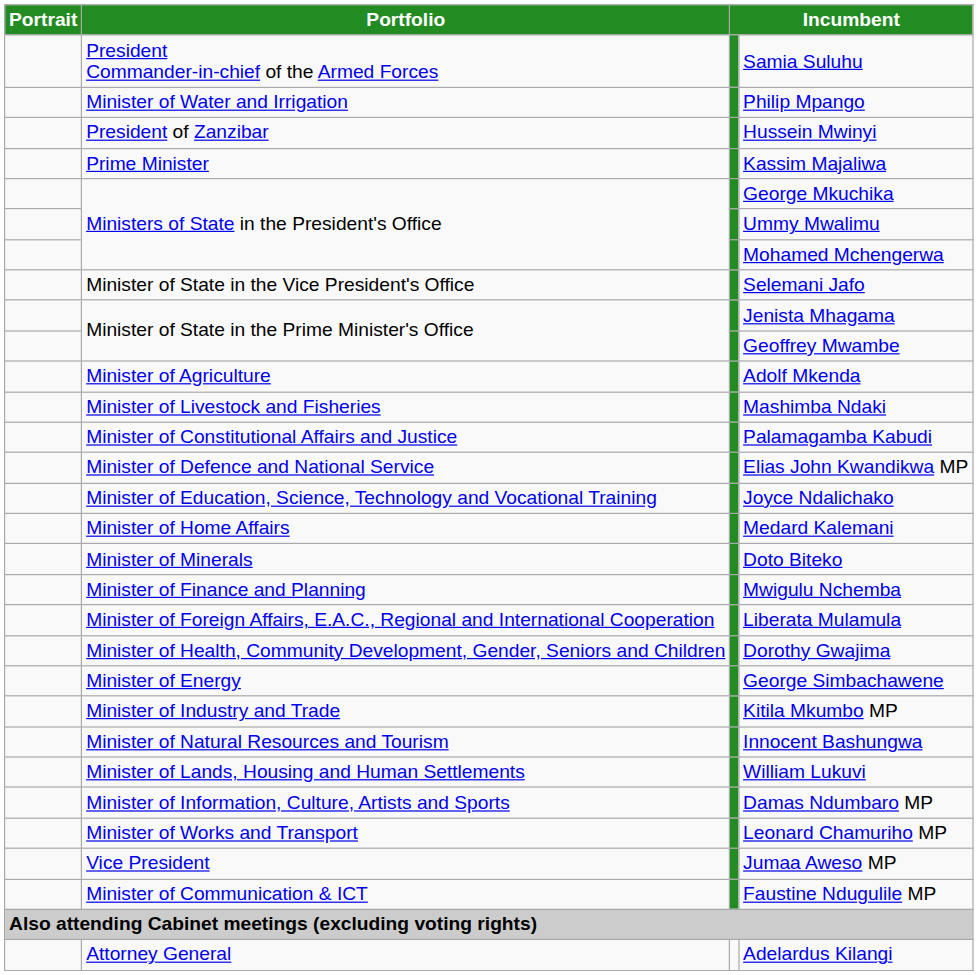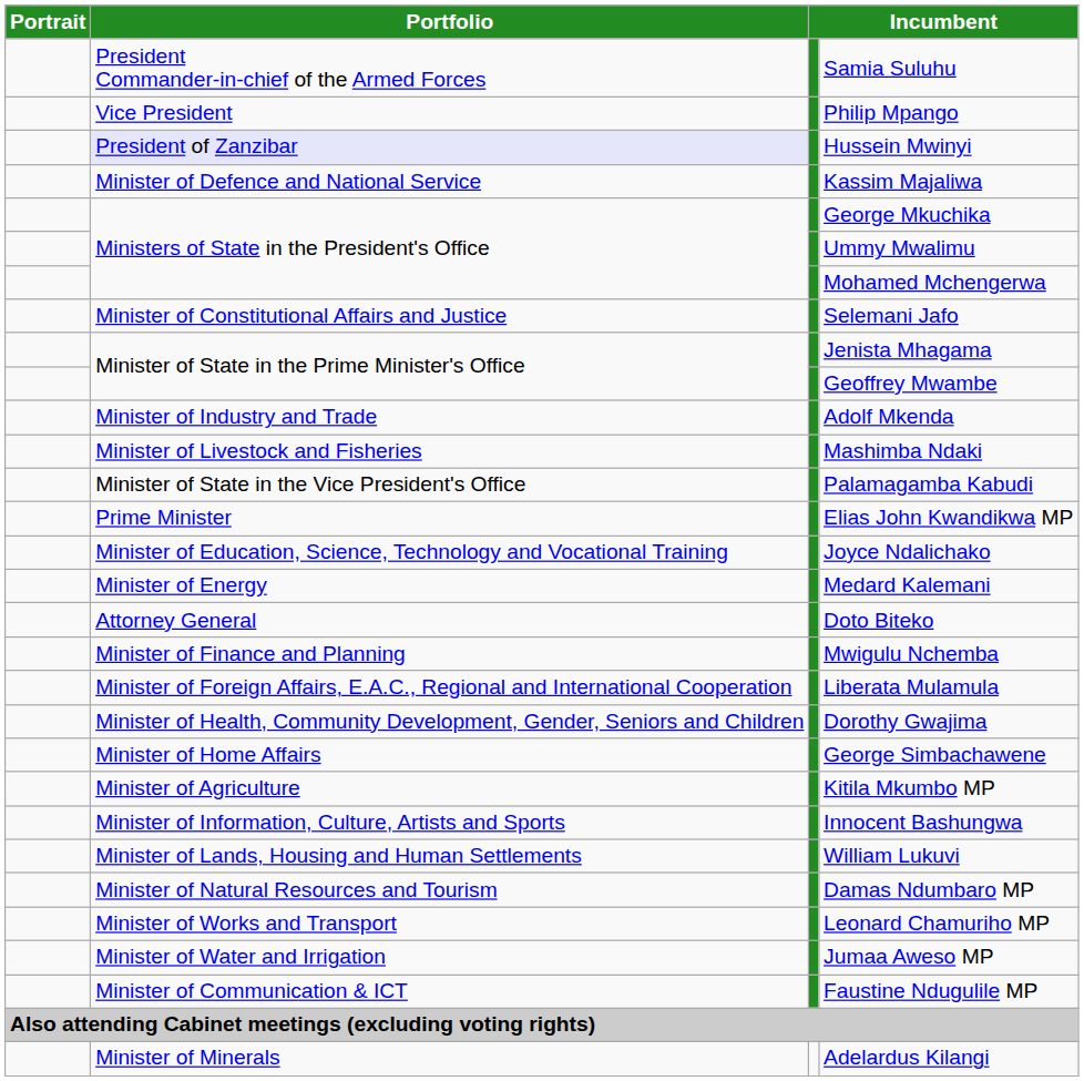 <table class="wikitable" id="31 March 2021">
 <tr>
 <th style="background-color:#228B22;color: white">Portrait</th>
 <th style="background-color:#228B22;color: white">Portfolio</th>
 <th colspan=2 style="background-color:#228B22;color: white">Incumbent</th>
 </tr>
 <tr>
 <td></td>
 <td><a href='#'>President</a><br><a href='#'>Commander-in-chief</a> of the <a href='#'>Armed Forces</a></td>
 <td style="background:#228B22"></td>
 <td><a href='#'>Samia Suluhu</a></td>
 </tr>
 <tr>
 <td></td>
-<td><a href='#'>Minister of Water and Irrigation</a></td>
+<td><a href='#'>Vice President</a></td>
 <td style="background:#228B22"></td>
 <td><a href='#'>Philip Mpango</a></td>
 </tr>
 <tr>
 <td></td>
-<td><a href='#'>President</a> of <a href='#'>Zanzibar</a><br></td>
+<td style="background: lavender;"><a href='#'>President</a> of <a href='#'>Zanzibar</a><br></td>
 <td style="background:#228B22"></td>
 <td><a href='#'>Hussein Mwinyi</a></td>
 </tr>
 <tr>
 <td></td>
-<td><a href='#'>Prime Minister</a></td>
+<td><a href='#'>Minister of Defence and National Service</a></td>
 <td style="background:#228B22"></td>
 <td><a href='#'>Kassim Majaliwa</a> </td>
 </tr>
 <tr>
 <td></td>
 <td rowspan="3"><a href='#'>Ministers of State</a> in the President's Office <br></td>
 <td style="background:#228B22"></td>
 <td><a href='#'>George Mkuchika</a> </td>
 </tr>
 <tr>
 <td></td>
 <td style="background:#228B22"></td>
 <td><a href='#'>Ummy Mwalimu</a> </td>
 </tr>
 <tr>
 <td></td>
 <td style="background:#228B22"></td>
 <td><a href='#'>Mohamed Mchengerwa</a> </td>
 </tr>
 <tr>
 <td></td>
-<td>Minister of State in the Vice President's Office <br></td>
+<td><a href='#'>Minister of Constitutional Affairs and Justice</a></td>
 <td style="background:#228B22"></td>
 <td><a href='#'>Selemani Jafo</a> </td>
 </tr>
 <tr>
 <td></td>
 <td rowspan="2">Minister of State in the Prime Minister's Office <br></td>
 <td style="background:#228B22"></td>
 <td><a href='#'>Jenista Mhagama</a> </td>
 </tr>
 <tr>
 <td></td>
 <td style="background:#228B22"></td>
 <td><a href='#'>Geoffrey Mwambe</a> </td>
 </tr>
 <tr>
 <td></td>
-<td><a href='#'>Minister of Agriculture</a></td>
+<td><a href='#'>Minister of Industry and Trade</a></td>
 <td style="background:#228B22"></td>
 <td><a href='#'>Adolf Mkenda</a> </td>
 </tr>
 <tr>
 <td></td>
 <td><a href='#'>Minister of Livestock and Fisheries</a></td>
 <td style="background:#228B22"></td>
 <td><a href='#'>Mashimba Ndaki</a> </td>
 </tr>
 <tr>
 <td></td>
-<td><a href='#'>Minister of Constitutional Affairs and Justice</a></td>
+<td>Minister of State in the Vice President's Office <br></td>
 <td style="background:#228B22"></td>
 <td><a href='#'>Palamagamba Kabudi</a> </td>
 </tr>
 <tr>
 <td></td>
-<td><a href='#'>Minister of Defence and National Service</a></td>
+<td><a href='#'>Prime Minister</a></td>
 <td style="background:#228B22"></td>
 <td><a href='#'>Elias John Kwandikwa</a> MP</td>
 </tr>
 <tr>
 <td></td>
 <td><a href='#'>Minister of Education, Science, Technology and Vocational Training</a></td>
 <td style="background:#228B22"></td>
 <td><a href='#'>Joyce Ndalichako</a> </td>
 </tr>
 <tr>
 <td></td>
-<td><a href='#'>Minister of Home Affairs</a></td>
+<td><a href='#'>Minister of Energy</a></td>
 <td style="background:#228B22"></td>
 <td><a href='#'>Medard Kalemani</a> </td>
 </tr>
 <tr>
 <td></td>
-<td><a href='#'>Minister of Minerals</a></td>
+<td><a href='#'>Attorney General</a></td>
 <td style="background:#228B22"></td>
 <td><a href='#'>Doto Biteko</a> </td>
 </tr>
 <tr>
 <td></td>
 <td><a href='#'>Minister of Finance and Planning</a></td>
 <td style="background:#228B22"></td>
 <td><a href='#'>Mwigulu Nchemba</a> </td>
 </tr>
 <tr>
 <td></td>
 <td><a href='#'>Minister of Foreign Affairs, E.A.C., Regional and International Cooperation</a></td>
 <td style="background:#228B22"></td>
 <td><a href='#'>Liberata Mulamula</a> </td>
 </tr>
 <tr>
 <td></td>
 <td><a href='#'>Minister of Health, Community Development, Gender, Seniors and Children</a></td>
 <td style="background:#228B22"></td>
 <td><a href='#'>Dorothy Gwajima</a> </td>
 </tr>
 <tr>
 <td></td>
-<td><a href='#'>Minister of Energy</a></td>
+<td><a href='#'>Minister of Home Affairs</a></td>
 <td style="background:#228B22"></td>
 <td><a href='#'>George Simbachawene</a> </td>
 </tr>
 <tr>
 <td></td>
-<td><a href='#'>Minister of Industry and Trade</a></td>
+<td><a href='#'>Minister of Agriculture</a></td>
 <td style="background:#228B22"></td>
 <td><a href='#'>Kitila Mkumbo</a> MP</td>
 </tr>
 <tr>
 <td></td>
-<td><a href='#'>Minister of Natural Resources and Tourism</a></td>
+<td><a href='#'>Minister of Information, Culture, Artists and Sports</a></td>
 <td style="background:#228B22"></td>
 <td><a href='#'>Innocent Bashungwa</a> </td>
 </tr>
 <tr>
 <td></td>
 <td><a href='#'>Minister of Lands, Housing and Human Settlements</a></td>
 <td style="background:#228B22"></td>
 <td><a href='#'>William Lukuvi</a> </td>
 </tr>
 <tr>
 <td></td>
-<td><a href='#'>Minister of Information, Culture, Artists and Sports</a></td>
+<td><a href='#'>Minister of Natural Resources and Tourism</a></td>
 <td style="background:#228B22"></td>
 <td><a href='#'>Damas Ndumbaro</a> MP</td>
 </tr>
 <tr>
 <td></td>
 <td><a href='#'>Minister of Works and Transport</a></td>
 <td style="background:#228B22"></td>
 <td><a href='#'>Leonard Chamuriho</a> MP</td>
 </tr>
 <tr>
 <td></td>
-<td><a href='#'>Vice President</a></td>
+<td><a href='#'>Minister of Water and Irrigation</a></td>
 <td style="background:#228B22"></td>
 <td><a href='#'>Jumaa Aweso</a> MP</td>
 </tr>
 <tr>
 <td></td>
 <td><a href='#'>Minister of Communication & ICT</a></td>
 <td style="background:#228B22"></td>
 <td><a href='#'>Faustine Ndugulile</a> MP</td>
 </tr>
 <tr>
 <td style="background:#cccccc;" colspan="5"><strong>Also attending Cabinet meetings (excluding voting rights) </strong></td>
 </tr>
 <tr>
 <td></td>
-<td><a href='#'>Attorney General</a></td>
+<td><a href='#'>Minister of Minerals</a></td>
 <td></td>
 <td><a href='#'>Adelardus Kilangi</a></td>
 </tr>
 </table>
